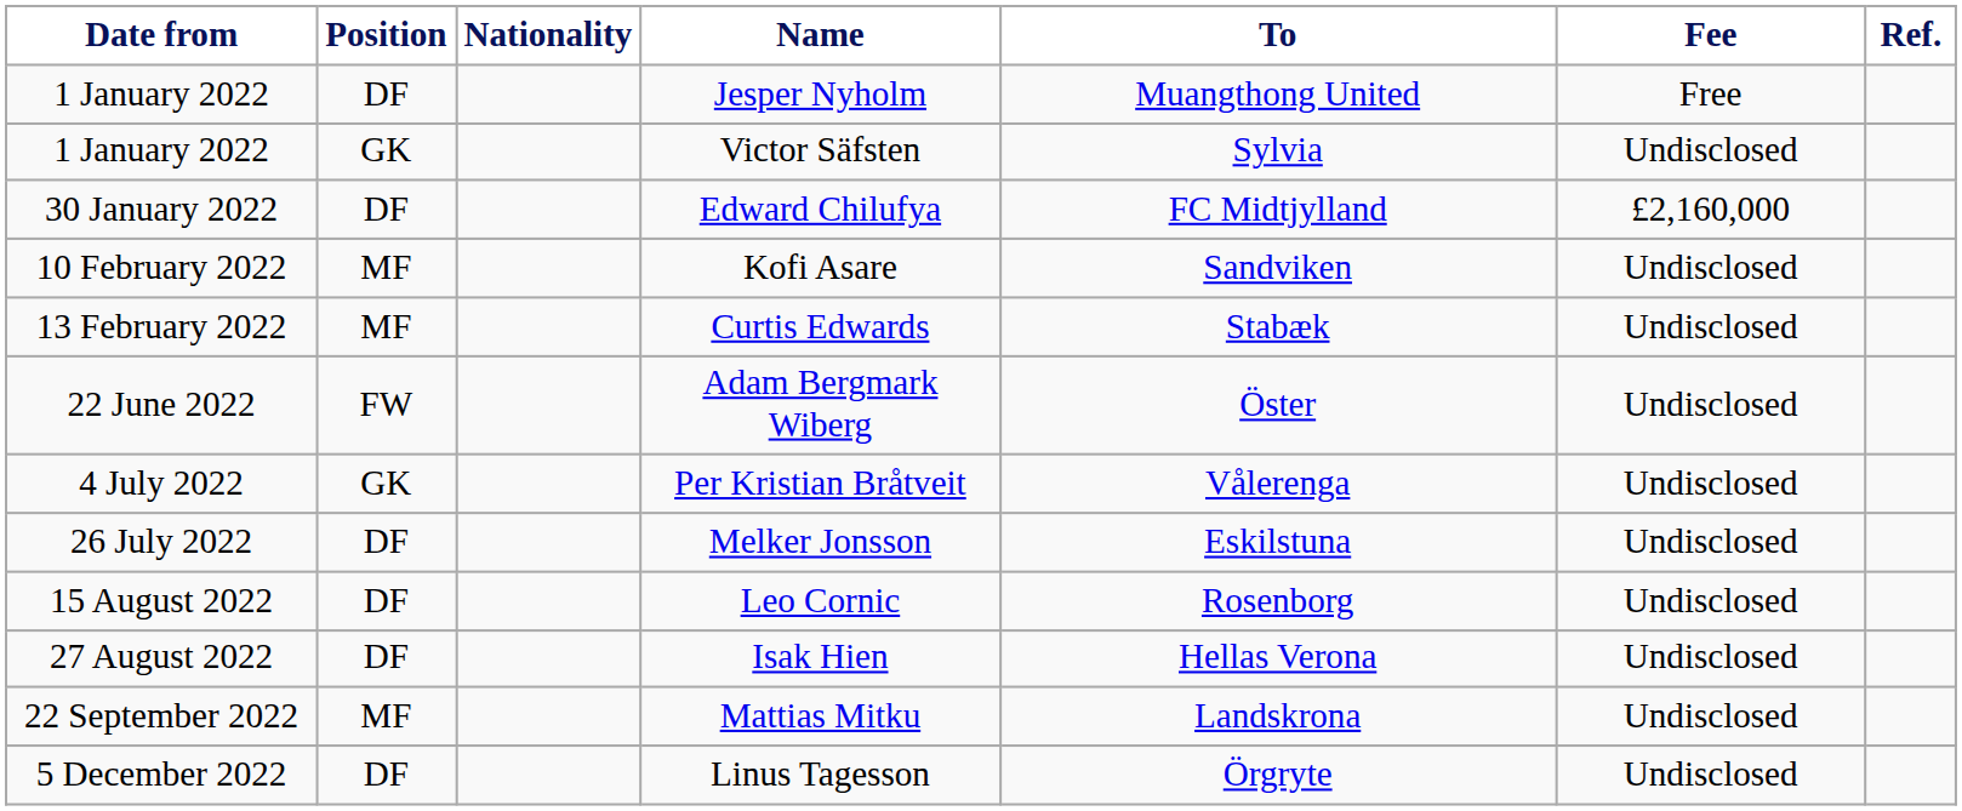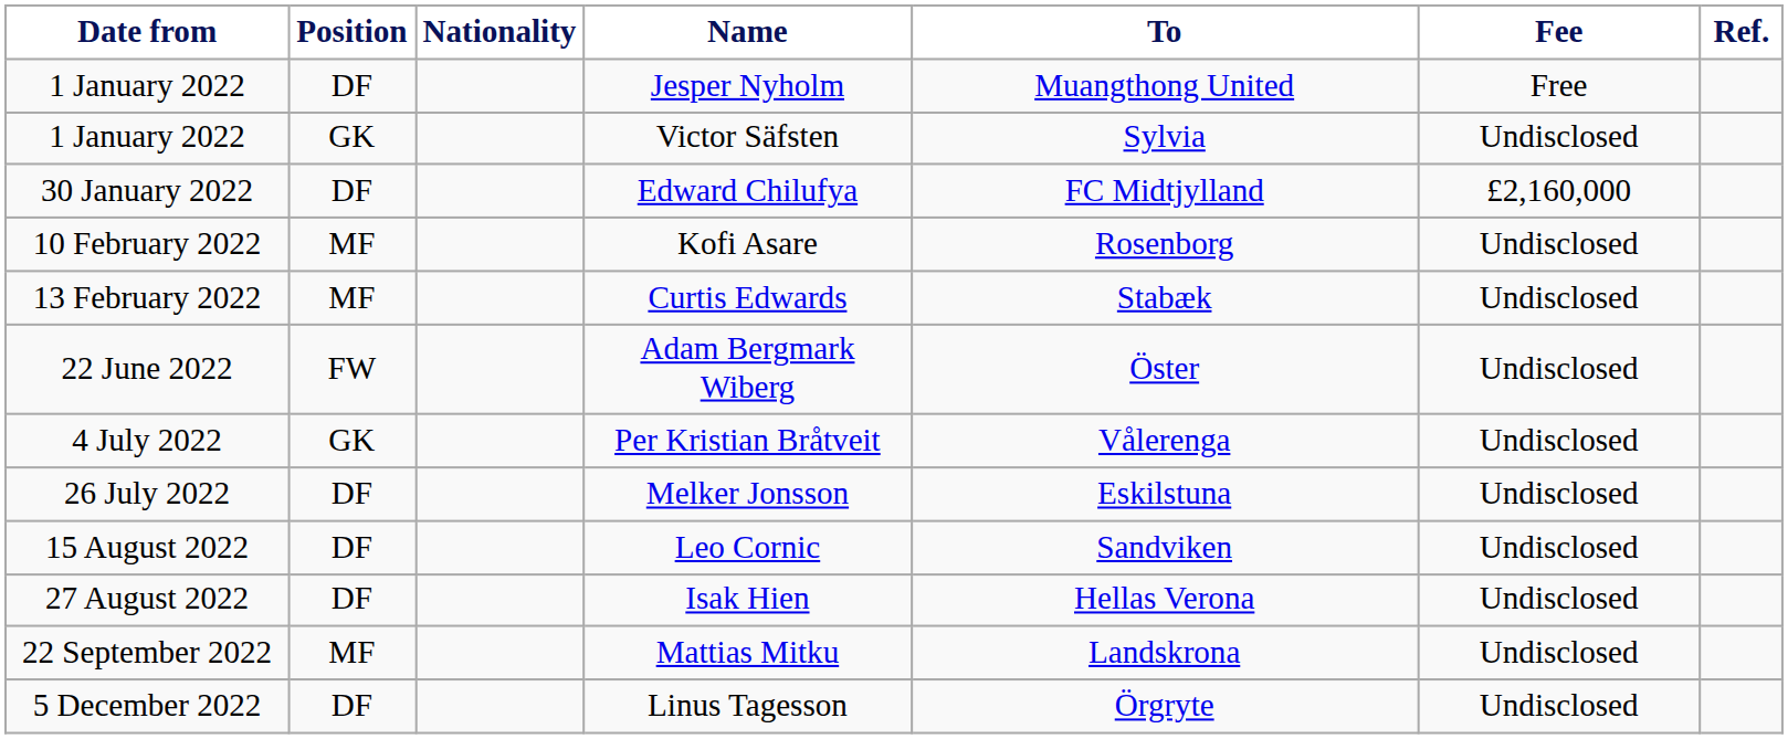 <table class="wikitable" style="text-align:center; font-size:90%; ">
 <tr>
 <th style="background:#FFFFFF; color:#081159; width:120px;">Date from</th>
 <th style="background:#FFFFFF; color:#081159; width:50px;">Position</th>
 <th style="background:#FFFFFF; color:#081159; width:50px;">Nationality</th>
 <th style="background:#FFFFFF; color:#081159; width:140px;">Name</th>
 <th style="background:#FFFFFF; color:#081159; width:220px;">To</th>
 <th style="background:#FFFFFF; color:#081159; width:120px;">Fee</th>
 <th style="background:#FFFFFF; color:#081159; width:30px;">Ref.</th>
 </tr>
 <tr>
 <td>1 January 2022</td>
 <td>DF</td>
 <td></td>
 <td><a href='#'>Jesper Nyholm</a></td>
 <td> <a href='#'>Muangthong United</a></td>
 <td>Free</td>
 <td></td>
 </tr>
 <tr>
 <td>1 January 2022</td>
 <td>GK</td>
 <td></td>
 <td>Victor Säfsten</td>
 <td> <a href='#'>Sylvia</a></td>
 <td>Undisclosed</td>
 <td></td>
 </tr>
 <tr>
 <td>30 January 2022</td>
 <td>DF</td>
 <td></td>
 <td><a href='#'>Edward Chilufya</a></td>
 <td> <a href='#'>FC Midtjylland</a></td>
 <td>£2,160,000</td>
 <td></td>
 </tr>
 <tr>
 <td>10 February 2022</td>
 <td>MF</td>
 <td></td>
 <td>Kofi Asare</td>
-<td> <a href='#'>Sandviken</a></td>
+<td> <a href='#'>Rosenborg</a></td>
 <td>Undisclosed</td>
 <td></td>
 </tr>
 <tr>
 <td>13 February 2022</td>
 <td>MF</td>
 <td></td>
 <td><a href='#'>Curtis Edwards</a></td>
 <td> <a href='#'>Stabæk</a></td>
 <td>Undisclosed</td>
 <td></td>
 </tr>
 <tr>
 <td>22 June 2022</td>
 <td>FW</td>
 <td></td>
 <td><a href='#'>Adam Bergmark Wiberg</a></td>
 <td> <a href='#'>Öster</a></td>
 <td>Undisclosed</td>
 <td></td>
 </tr>
 <tr>
 <td>4 July 2022</td>
 <td>GK</td>
 <td></td>
 <td><a href='#'>Per Kristian Bråtveit</a></td>
 <td> <a href='#'>Vålerenga</a></td>
 <td>Undisclosed</td>
 <td></td>
 </tr>
 <tr>
 <td>26 July 2022</td>
 <td>DF</td>
 <td></td>
 <td><a href='#'>Melker Jonsson</a></td>
 <td> <a href='#'>Eskilstuna</a></td>
 <td>Undisclosed</td>
 <td></td>
 </tr>
 <tr>
 <td>15 August 2022</td>
 <td>DF</td>
 <td></td>
 <td><a href='#'>Leo Cornic</a></td>
-<td> <a href='#'>Rosenborg</a></td>
+<td> <a href='#'>Sandviken</a></td>
 <td>Undisclosed</td>
 <td></td>
 </tr>
 <tr>
 <td>27 August 2022</td>
 <td>DF</td>
 <td></td>
 <td><a href='#'>Isak Hien</a></td>
 <td> <a href='#'>Hellas Verona</a></td>
 <td>Undisclosed</td>
 <td></td>
 </tr>
 <tr>
 <td>22 September 2022</td>
 <td>MF</td>
 <td></td>
 <td><a href='#'>Mattias Mitku</a></td>
 <td> <a href='#'>Landskrona</a></td>
 <td>Undisclosed</td>
 <td></td>
 </tr>
 <tr>
 <td>5 December 2022</td>
 <td>DF</td>
 <td></td>
 <td>Linus Tagesson</td>
 <td> <a href='#'>Örgryte</a></td>
 <td>Undisclosed</td>
 <td></td>
 </tr>
 </table>
